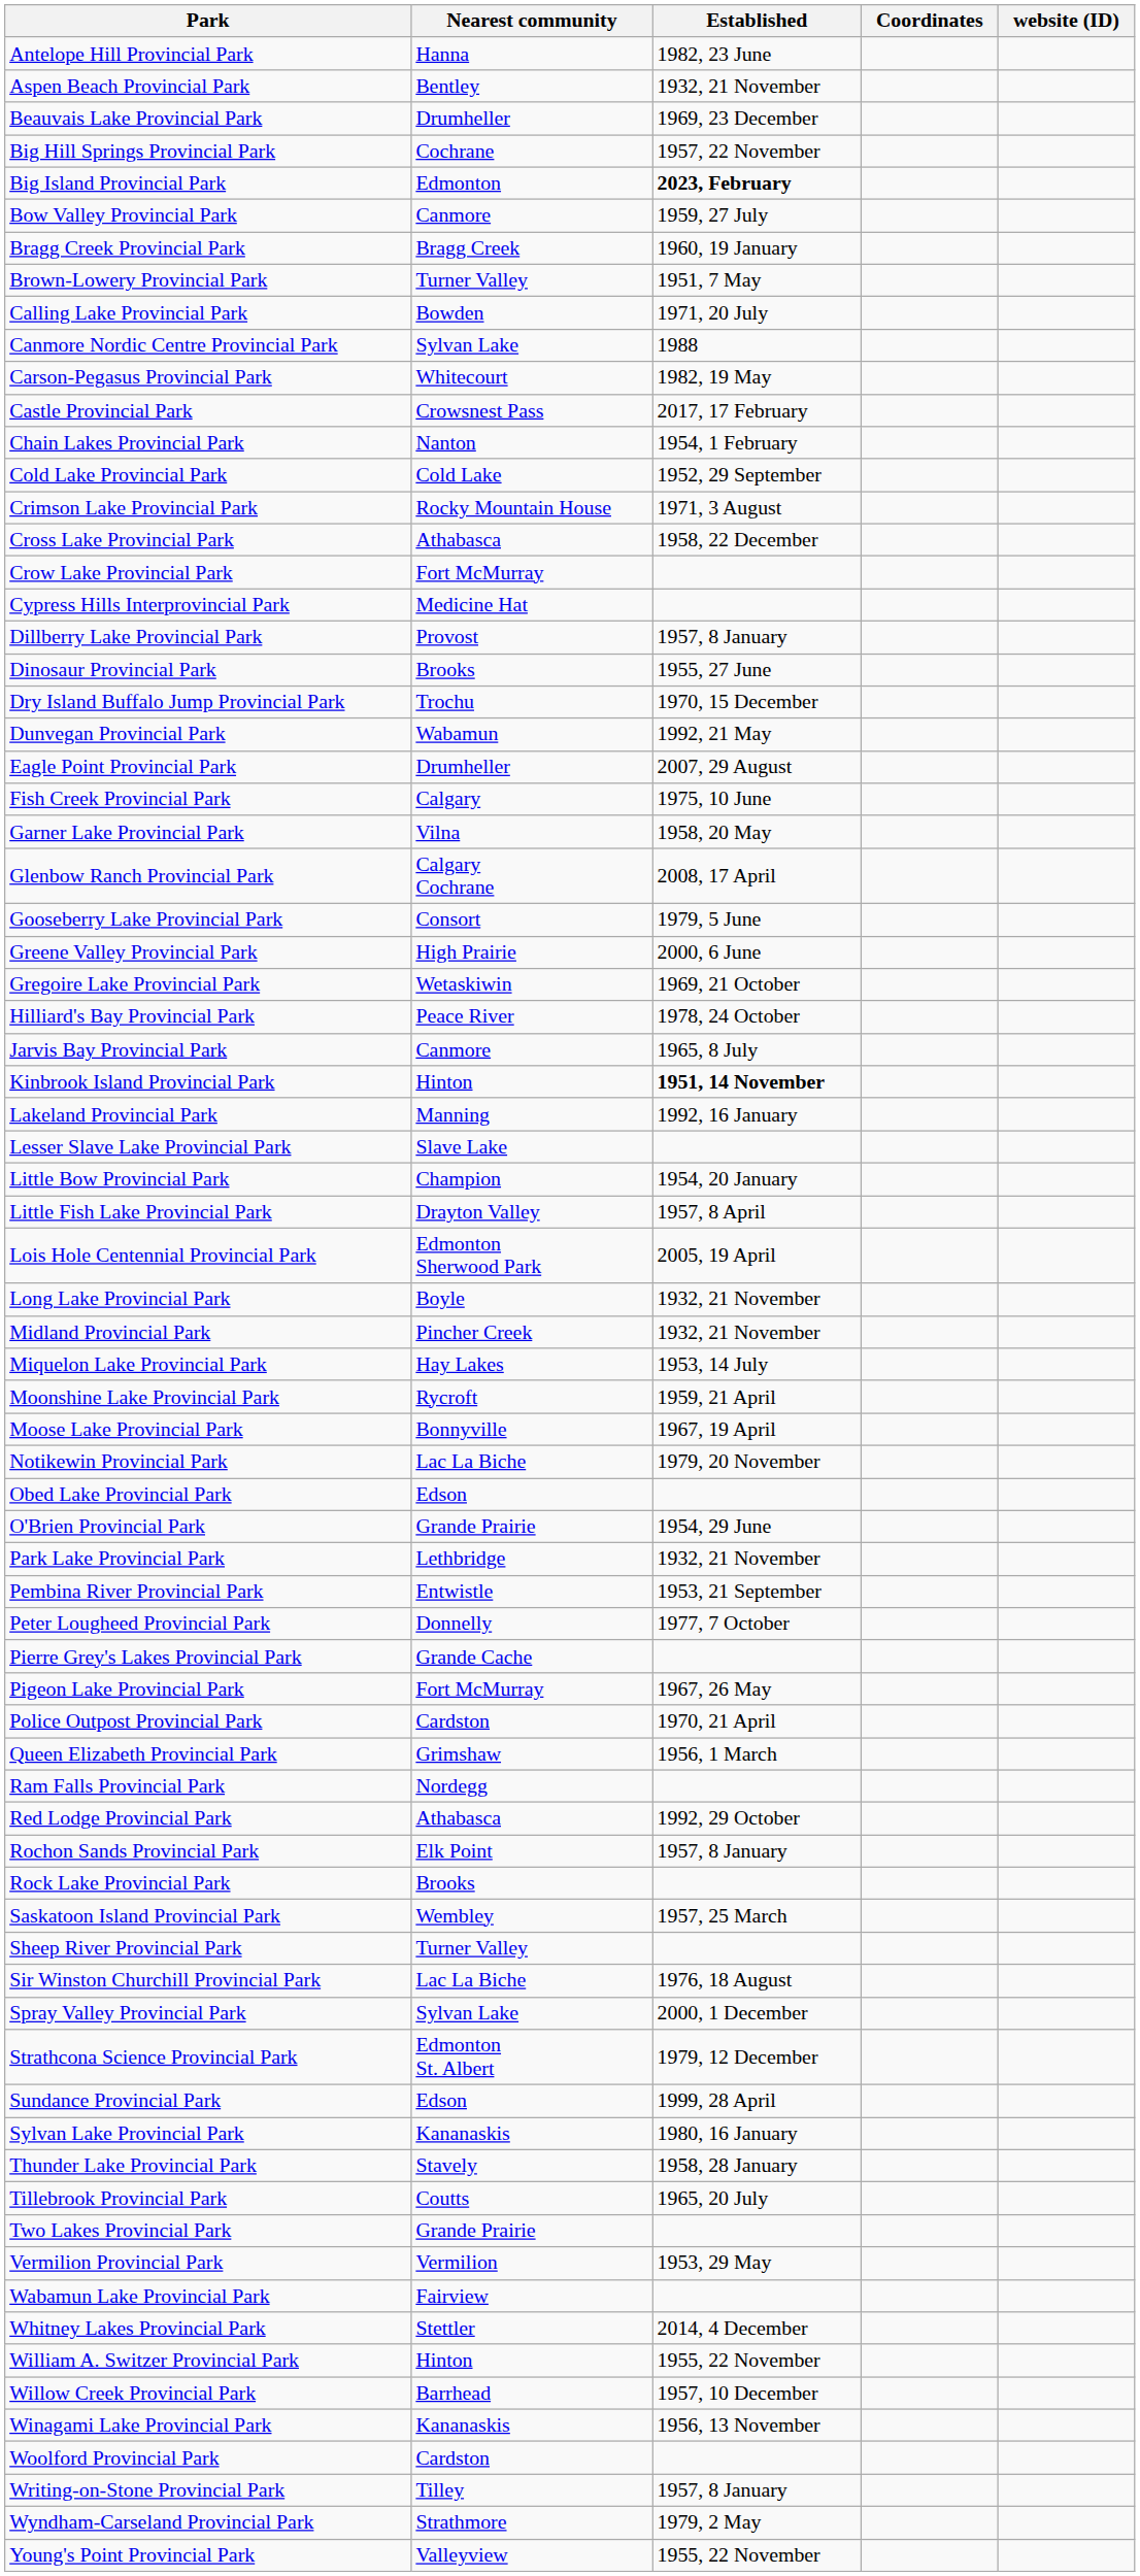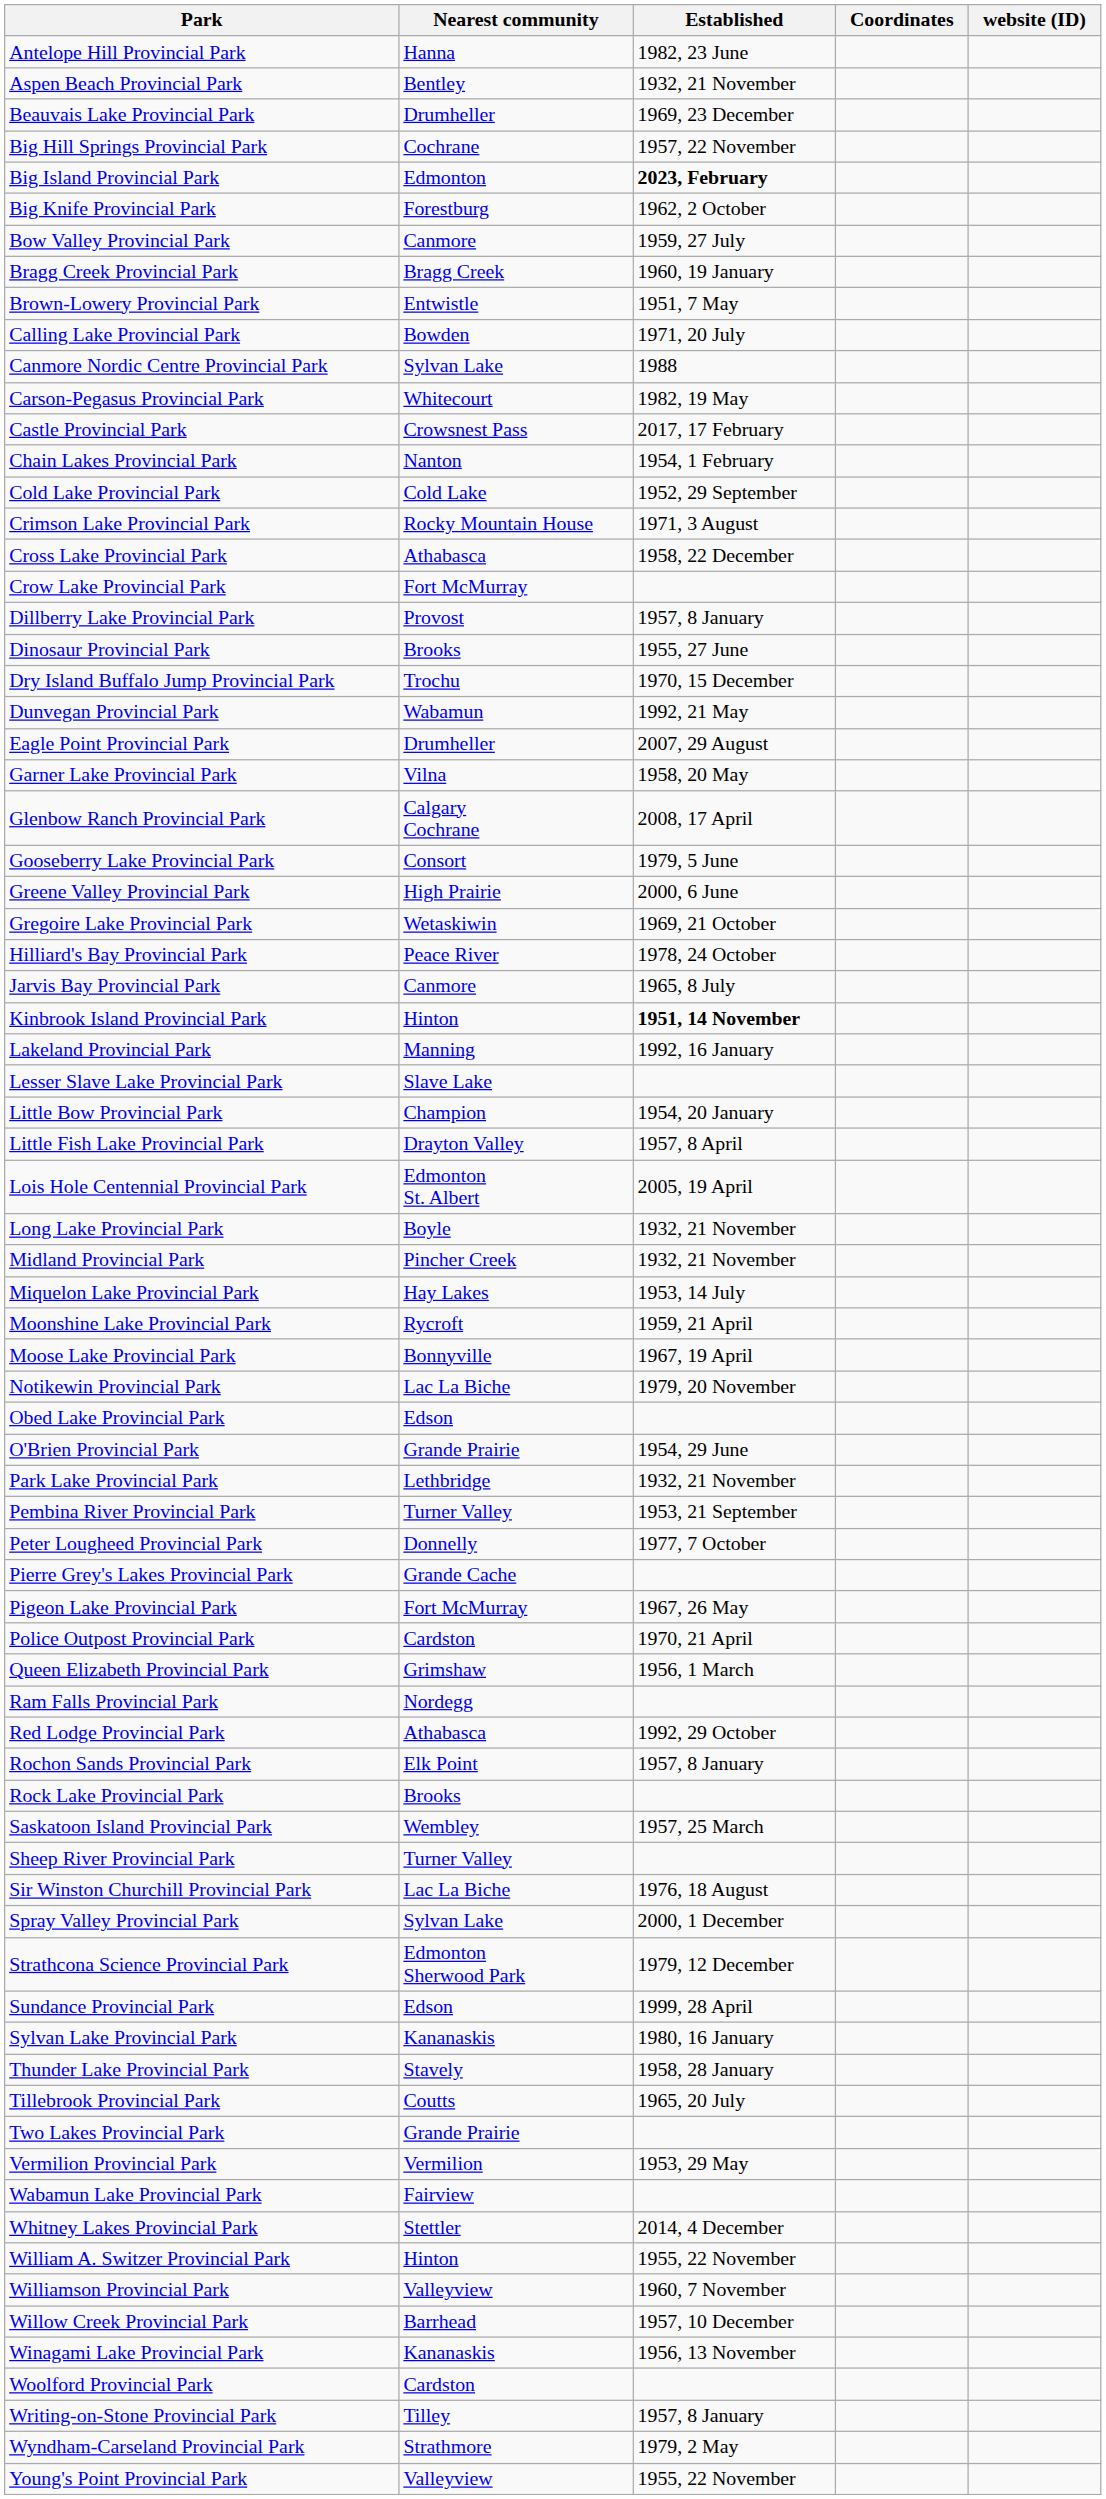 <table class="wikitable sortable" style="width:70%;">
 <tr>
 <th>Park</th>
 <th>Nearest community</th>
 <th>Established</th>
 <th>Coordinates</th>
 <th>website (ID)</th>
 </tr>
 <tr>
 <td><span></span><a href='#'>Antelope Hill Provincial Park</a></td>
 <td><a href='#'>Hanna</a></td>
 <td>1982, 23 June</td>
 <td><small></small></td>
 <td></td>
 </tr>
 <tr>
 <td><a href='#'>Aspen Beach Provincial Park</a></td>
 <td><a href='#'>Bentley</a></td>
 <td>1932, 21 November</td>
 <td><small></small></td>
 <td></td>
 </tr>
 <tr>
 <td><span></span><a href='#'>Beauvais Lake Provincial Park</a></td>
 <td><a href='#'>Drumheller</a></td>
 <td>1969, 23 December</td>
 <td><small></small></td>
 <td></td>
 </tr>
 <tr>
 <td><span></span><a href='#'>Big Hill Springs Provincial Park</a></td>
 <td><a href='#'>Cochrane</a></td>
 <td>1957, 22 November</td>
 <td><small></small></td>
 <td></td>
 </tr>
 <tr>
 <td><span></span><a href='#'>Big Island Provincial Park</a></td>
 <td><a href='#'>Edmonton</a></td>
 <td><strong>2023, February</strong></td>
 <td><small></small></td>
 <td></td>
 </tr>
 <tr>
+<td><span></span><a href='#'>Big Knife Provincial Park</a></td>
+<td><a href='#'>Forestburg</a></td>
+<td>1962, 2 October</td>
+<td><small></small></td>
+<td></td>
+</tr>
+<tr>
 <td><span></span><a href='#'>Bow Valley Provincial Park</a></td>
 <td><a href='#'>Canmore</a></td>
 <td>1959, 27 July</td>
 <td><small></small></td>
 <td></td>
 </tr>
 <tr>
 <td><span></span><a href='#'>Bragg Creek Provincial Park</a></td>
 <td><a href='#'>Bragg Creek</a></td>
 <td>1960, 19 January</td>
 <td><small></small></td>
 <td></td>
 </tr>
 <tr>
 <td><span></span><a href='#'>Brown-Lowery Provincial Park</a></td>
-<td><a href='#'>Turner Valley</a></td>
+<td><a href='#'>Entwistle</a></td>
 <td>1951, 7 May</td>
 <td><small></small></td>
 <td></td>
 </tr>
 <tr>
 <td><span></span><a href='#'>Calling Lake Provincial Park</a></td>
 <td><a href='#'>Bowden</a></td>
 <td>1971, 20 July</td>
 <td><small></small></td>
 <td></td>
 </tr>
 <tr>
 <td><span></span><a href='#'>Canmore Nordic Centre Provincial Park</a></td>
 <td><a href='#'>Sylvan Lake</a></td>
 <td>1988</td>
 <td><small></small></td>
 <td></td>
 </tr>
 <tr>
 <td><span></span><a href='#'>Carson-Pegasus Provincial Park</a></td>
 <td><a href='#'>Whitecourt</a></td>
 <td>1982, 19 May</td>
 <td><small></small></td>
 <td></td>
 </tr>
 <tr>
 <td><span></span><a href='#'>Castle Provincial Park</a></td>
 <td><a href='#'>Crowsnest Pass</a></td>
 <td>2017, 17 February</td>
 <td><small></small></td>
 <td></td>
 </tr>
 <tr>
 <td><span></span><a href='#'>Chain Lakes Provincial Park</a></td>
 <td><a href='#'>Nanton</a></td>
 <td>1954, 1 February</td>
 <td><small></small></td>
 <td></td>
 </tr>
 <tr>
 <td><span></span><a href='#'>Cold Lake Provincial Park</a></td>
 <td><a href='#'>Cold Lake</a></td>
 <td>1952, 29 September</td>
 <td><small></small></td>
 <td></td>
 </tr>
 <tr>
 <td><span></span><a href='#'>Crimson Lake Provincial Park</a></td>
 <td><a href='#'>Rocky Mountain House</a></td>
 <td>1971, 3 August</td>
 <td><small></small></td>
 <td></td>
 </tr>
 <tr>
 <td><span></span><a href='#'>Cross Lake Provincial Park</a></td>
 <td><a href='#'>Athabasca</a></td>
 <td>1958, 22 December</td>
 <td><small></small></td>
 <td></td>
 </tr>
 <tr>
 <td><span></span><a href='#'>Crow Lake Provincial Park</a></td>
 <td><a href='#'>Fort McMurray</a></td>
 <td></td>
 <td><small></small></td>
 <td></td>
 </tr>
 <tr>
-<td><span></span><a href='#'>Cypress Hills Interprovincial Park</a></td>
-<td><a href='#'>Medicine Hat</a></td>
-<td></td>
-<td><small></small></td>
-<td></td>
-</tr>
-<tr>
 <td><span></span><a href='#'>Dillberry Lake Provincial Park</a></td>
 <td><a href='#'>Provost</a></td>
 <td>1957, 8 January</td>
 <td><small></small></td>
 <td></td>
 </tr>
 <tr>
 <td><span></span><a href='#'>Dinosaur Provincial Park</a></td>
 <td><a href='#'>Brooks</a></td>
 <td>1955, 27 June</td>
 <td><small></small></td>
 <td></td>
 </tr>
 <tr>
 <td><span></span><a href='#'>Dry Island Buffalo Jump Provincial Park</a></td>
 <td><a href='#'>Trochu</a></td>
 <td>1970, 15 December</td>
 <td><small></small></td>
 <td></td>
 </tr>
 <tr>
 <td><span></span><a href='#'>Dunvegan Provincial Park</a></td>
 <td><a href='#'>Wabamun</a></td>
 <td>1992, 21 May</td>
 <td><small></small></td>
 <td></td>
 </tr>
 <tr>
 <td><span></span><a href='#'>Eagle Point Provincial Park</a></td>
 <td><a href='#'>Drumheller</a></td>
 <td>2007, 29 August</td>
-<td><small></small></td>
-<td></td>
-</tr>
-<tr>
-<td><span></span><a href='#'>Fish Creek Provincial Park</a></td>
-<td><a href='#'>Calgary</a></td>
-<td>1975, 10 June</td>
 <td><small></small></td>
 <td></td>
 </tr>
 <tr>
 <td><span></span><a href='#'>Garner Lake Provincial Park</a></td>
 <td><a href='#'>Vilna</a></td>
 <td>1958, 20 May</td>
 <td><small></small></td>
 <td></td>
 </tr>
 <tr>
 <td><span></span><a href='#'>Glenbow Ranch Provincial Park</a></td>
 <td><a href='#'>Calgary</a><br><a href='#'>Cochrane</a></td>
 <td>2008, 17 April</td>
 <td><small></small></td>
 <td></td>
 </tr>
 <tr>
 <td><span></span><a href='#'>Gooseberry Lake Provincial Park</a></td>
 <td><a href='#'>Consort</a></td>
 <td>1979, 5 June</td>
 <td><small></small></td>
 <td></td>
 </tr>
 <tr>
 <td><span></span><a href='#'>Greene Valley Provincial Park</a></td>
 <td><a href='#'>High Prairie</a></td>
 <td>2000, 6 June</td>
 <td><small></small></td>
 <td></td>
 </tr>
 <tr>
 <td><span></span><a href='#'>Gregoire Lake Provincial Park</a></td>
 <td><a href='#'>Wetaskiwin</a></td>
 <td>1969, 21 October</td>
 <td><small></small></td>
 <td></td>
 </tr>
 <tr>
 <td><span></span><a href='#'>Hilliard's Bay Provincial Park</a></td>
 <td><a href='#'>Peace River</a></td>
 <td>1978, 24 October</td>
 <td><small></small></td>
 <td></td>
 </tr>
 <tr>
 <td><span></span><a href='#'>Jarvis Bay Provincial Park</a></td>
 <td><a href='#'>Canmore</a></td>
 <td>1965, 8 July</td>
 <td><small></small></td>
 <td></td>
 </tr>
 <tr>
 <td><span></span><a href='#'>Kinbrook Island Provincial Park</a></td>
 <td><a href='#'>Hinton</a></td>
 <td><strong>1951, 14 November</strong></td>
 <td><small></small></td>
 <td></td>
 </tr>
 <tr>
 <td><span></span><a href='#'>Lakeland Provincial Park</a></td>
 <td><a href='#'>Manning</a></td>
 <td>1992, 16 January</td>
 <td><small></small></td>
 <td></td>
 </tr>
 <tr>
 <td><span></span><a href='#'>Lesser Slave Lake Provincial Park</a></td>
 <td><a href='#'>Slave Lake</a></td>
 <td></td>
 <td><small></small></td>
 <td></td>
 </tr>
 <tr>
 <td><span></span><a href='#'>Little Bow Provincial Park</a></td>
 <td><a href='#'>Champion</a></td>
 <td>1954, 20 January</td>
 <td><small></small></td>
 <td></td>
 </tr>
 <tr>
 <td><span></span><a href='#'>Little Fish Lake Provincial Park</a></td>
 <td><a href='#'>Drayton Valley</a></td>
 <td>1957, 8 April</td>
 <td><small></small></td>
 <td></td>
 </tr>
 <tr>
 <td><span></span><a href='#'>Lois Hole Centennial Provincial Park</a></td>
-<td><a href='#'>Edmonton</a><br><a href='#'>Sherwood Park</a></td>
+<td><a href='#'>Edmonton</a><br><a href='#'>St. Albert</a></td>
 <td>2005, 19 April</td>
 <td><small></small></td>
 <td></td>
 </tr>
 <tr>
 <td><span></span><a href='#'>Long Lake Provincial Park</a></td>
 <td><a href='#'>Boyle</a></td>
 <td>1932, 21 November</td>
 <td><small></small></td>
 <td></td>
 </tr>
 <tr>
 <td><span></span><a href='#'>Midland Provincial Park</a></td>
 <td><a href='#'>Pincher Creek</a></td>
 <td>1932, 21 November</td>
 <td><small></small></td>
 <td></td>
 </tr>
 <tr>
 <td><span></span><a href='#'>Miquelon Lake Provincial Park</a></td>
 <td><a href='#'>Hay Lakes</a></td>
 <td>1953, 14 July</td>
 <td><small></small></td>
 <td></td>
 </tr>
 <tr>
 <td><span></span><a href='#'>Moonshine Lake Provincial Park</a></td>
 <td><a href='#'>Rycroft</a></td>
 <td>1959, 21 April</td>
 <td><small></small></td>
 <td></td>
 </tr>
 <tr>
 <td><span></span><a href='#'>Moose Lake Provincial Park</a></td>
 <td><a href='#'>Bonnyville</a></td>
 <td>1967, 19 April</td>
 <td><small></small></td>
 <td></td>
 </tr>
 <tr>
 <td><span></span><a href='#'>Notikewin Provincial Park</a></td>
 <td><a href='#'>Lac La Biche</a></td>
 <td>1979, 20 November</td>
 <td><small></small></td>
 <td></td>
 </tr>
 <tr>
 <td><span></span><a href='#'>Obed Lake Provincial Park</a></td>
 <td><a href='#'>Edson</a></td>
 <td></td>
 <td><small></small></td>
 <td></td>
 </tr>
 <tr>
 <td><span></span><a href='#'>O'Brien Provincial Park</a></td>
 <td><a href='#'>Grande Prairie</a></td>
 <td>1954, 29 June</td>
 <td><small></small></td>
 <td></td>
 </tr>
 <tr>
 <td><span></span><a href='#'>Park Lake Provincial Park</a></td>
 <td><a href='#'>Lethbridge</a></td>
 <td>1932, 21 November</td>
 <td><small></small></td>
 <td></td>
 </tr>
 <tr>
 <td><span></span><a href='#'>Pembina River Provincial Park</a></td>
-<td><a href='#'>Entwistle</a></td>
+<td><a href='#'>Turner Valley</a></td>
 <td>1953, 21 September</td>
 <td><small></small></td>
 <td></td>
 </tr>
 <tr>
 <td><span></span><a href='#'>Peter Lougheed Provincial Park</a></td>
 <td><a href='#'>Donnelly</a></td>
 <td>1977, 7 October</td>
 <td><small></small></td>
 <td></td>
 </tr>
 <tr>
 <td><span></span><a href='#'>Pierre Grey's Lakes Provincial Park</a></td>
 <td><a href='#'>Grande Cache</a></td>
 <td></td>
 <td><small></small></td>
 <td></td>
 </tr>
 <tr>
 <td><span></span><a href='#'>Pigeon Lake Provincial Park</a></td>
 <td><a href='#'>Fort McMurray</a></td>
 <td>1967, 26 May</td>
 <td><small></small></td>
 <td></td>
 </tr>
 <tr>
 <td><span></span><a href='#'>Police Outpost Provincial Park</a></td>
 <td><a href='#'>Cardston</a></td>
 <td>1970, 21 April</td>
 <td><small></small></td>
 <td></td>
 </tr>
 <tr>
 <td><span></span><a href='#'>Queen Elizabeth Provincial Park</a></td>
 <td><a href='#'>Grimshaw</a></td>
 <td>1956, 1 March</td>
 <td><small></small></td>
 <td></td>
 </tr>
 <tr>
 <td><span></span><a href='#'>Ram Falls Provincial Park</a></td>
 <td><a href='#'>Nordegg</a></td>
 <td></td>
 <td><small></small></td>
 <td></td>
 </tr>
 <tr>
 <td><span></span><a href='#'>Red Lodge Provincial Park</a></td>
 <td><a href='#'>Athabasca</a></td>
 <td>1992, 29 October</td>
 <td><small></small></td>
 <td></td>
 </tr>
 <tr>
 <td><span></span><a href='#'>Rochon Sands Provincial Park</a></td>
 <td><a href='#'>Elk Point</a></td>
 <td>1957, 8 January</td>
 <td><small></small></td>
 <td></td>
 </tr>
 <tr>
 <td><span></span><a href='#'>Rock Lake Provincial Park</a></td>
 <td><a href='#'>Brooks</a></td>
 <td></td>
 <td><small></small></td>
 <td></td>
 </tr>
 <tr>
 <td><span></span><a href='#'>Saskatoon Island Provincial Park</a></td>
 <td><a href='#'>Wembley</a></td>
 <td>1957, 25 March</td>
 <td><small></small></td>
 <td></td>
 </tr>
 <tr>
 <td><span></span><a href='#'>Sheep River Provincial Park</a></td>
 <td><a href='#'>Turner Valley</a></td>
 <td></td>
 <td><small></small></td>
 <td></td>
 </tr>
 <tr>
 <td><span></span><a href='#'>Sir Winston Churchill Provincial Park</a></td>
 <td><a href='#'>Lac La Biche</a></td>
 <td>1976, 18 August</td>
 <td><small></small></td>
 <td></td>
 </tr>
 <tr>
 <td><span></span><a href='#'>Spray Valley Provincial Park</a></td>
 <td><a href='#'>Sylvan Lake</a></td>
 <td>2000, 1 December</td>
 <td><small></small></td>
 <td></td>
 </tr>
 <tr>
 <td><span></span><a href='#'>Strathcona Science Provincial Park</a></td>
-<td><a href='#'>Edmonton</a><br><a href='#'>St. Albert</a></td>
+<td><a href='#'>Edmonton</a><br><a href='#'>Sherwood Park</a></td>
 <td>1979, 12 December</td>
 <td><small></small></td>
 <td></td>
 </tr>
 <tr>
 <td><span></span><a href='#'>Sundance Provincial Park</a></td>
 <td><a href='#'>Edson</a></td>
 <td>1999, 28 April</td>
 <td><small></small></td>
 <td></td>
 </tr>
 <tr>
 <td><span></span><a href='#'>Sylvan Lake Provincial Park</a></td>
 <td><a href='#'>Kananaskis</a></td>
 <td>1980, 16 January</td>
 <td><small></small></td>
 <td></td>
 </tr>
 <tr>
 <td><span></span><a href='#'>Thunder Lake Provincial Park</a></td>
 <td><a href='#'>Stavely</a></td>
 <td>1958, 28 January</td>
 <td><small></small></td>
 <td></td>
 </tr>
 <tr>
 <td><span></span><a href='#'>Tillebrook Provincial Park</a></td>
 <td><a href='#'>Coutts</a></td>
 <td>1965, 20 July</td>
 <td><small></small></td>
 <td></td>
 </tr>
 <tr>
 <td><span></span><a href='#'>Two Lakes Provincial Park</a></td>
 <td><a href='#'>Grande Prairie</a></td>
 <td></td>
 <td><small></small></td>
 <td></td>
 </tr>
 <tr>
 <td><span></span><a href='#'>Vermilion Provincial Park</a></td>
 <td><a href='#'>Vermilion</a></td>
 <td>1953, 29 May</td>
 <td><small></small></td>
 <td></td>
 </tr>
 <tr>
 <td><span></span><a href='#'>Wabamun Lake Provincial Park</a></td>
 <td><a href='#'>Fairview</a></td>
 <td></td>
 <td><small></small></td>
 <td></td>
 </tr>
 <tr>
 <td><span></span><a href='#'>Whitney Lakes Provincial Park</a></td>
 <td><a href='#'>Stettler</a></td>
 <td>2014, 4 December</td>
 <td><small></small></td>
 <td></td>
 </tr>
 <tr>
 <td><span></span><a href='#'>William A. Switzer Provincial Park</a></td>
 <td><a href='#'>Hinton</a></td>
 <td>1955, 22 November</td>
 <td><small></small></td>
 <td></td>
 </tr>
 <tr>
+<td><span></span><a href='#'>Williamson Provincial Park</a></td>
+<td><a href='#'>Valleyview</a></td>
+<td>1960, 7 November</td>
+<td><small></small></td>
+<td></td>
+</tr>
+<tr>
 <td><span></span><a href='#'>Willow Creek Provincial Park</a></td>
 <td><a href='#'>Barrhead</a></td>
 <td>1957, 10 December</td>
 <td><small></small></td>
 <td></td>
 </tr>
 <tr>
 <td><span></span><a href='#'>Winagami Lake Provincial Park</a></td>
 <td><a href='#'>Kananaskis</a></td>
 <td>1956, 13 November</td>
 <td><small></small></td>
 <td></td>
 </tr>
 <tr>
 <td><span></span><a href='#'>Woolford Provincial Park</a></td>
 <td><a href='#'>Cardston</a></td>
 <td></td>
 <td><small></small></td>
 <td></td>
 </tr>
 <tr>
 <td><span></span><a href='#'>Writing-on-Stone Provincial Park</a></td>
 <td><a href='#'>Tilley</a></td>
 <td>1957, 8 January</td>
 <td><small></small></td>
 <td></td>
 </tr>
 <tr>
 <td><span></span><a href='#'>Wyndham-Carseland Provincial Park</a></td>
 <td><a href='#'>Strathmore</a></td>
 <td>1979, 2 May</td>
 <td><small></small></td>
 <td></td>
 </tr>
 <tr>
 <td><span></span><span></span><a href='#'>Young's Point Provincial Park</a></td>
 <td><a href='#'>Valleyview</a></td>
 <td>1955, 22 November</td>
 <td><small></small></td>
 <td></td>
 </tr>
 </table>
